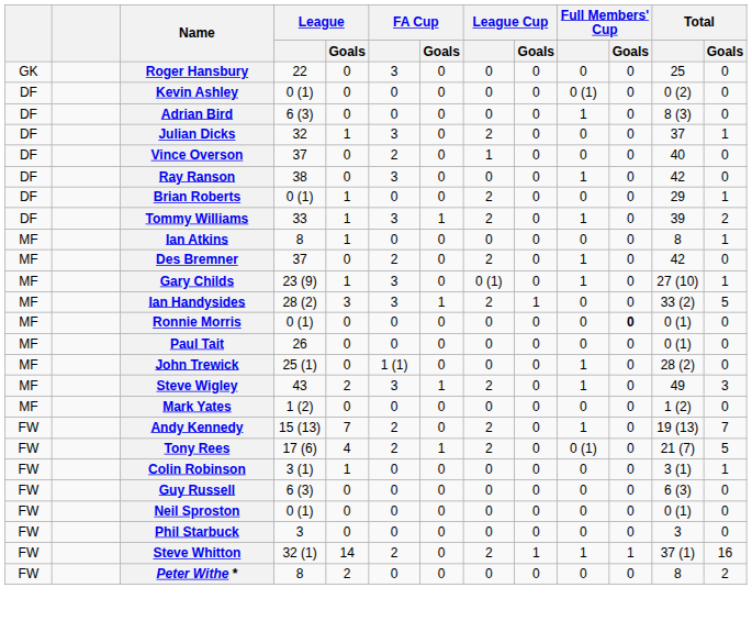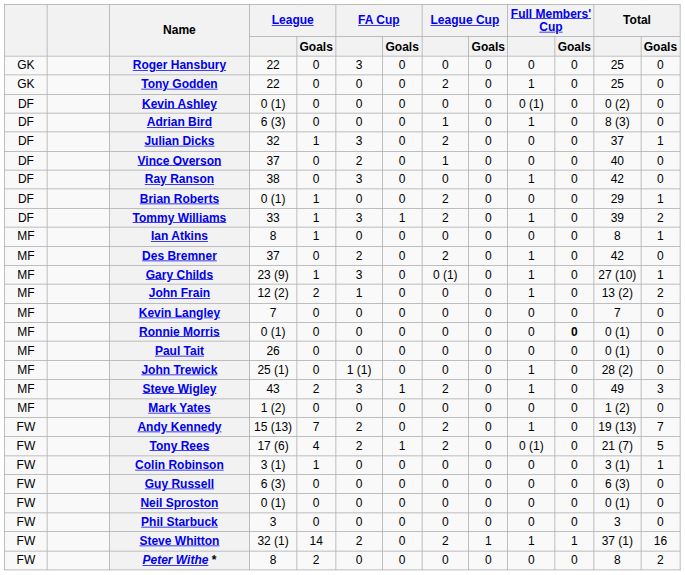 <table class="wikitable plainrowheaders" style="text-align:center;">
 <tr>
 <th rowspan="2" scope="col" width="50"></th>
 <th rowspan="2" scope="col" width="75"></th>
 <th rowspan="2" scope="col" width="180" scope=col>Name</th>
 <th colspan="2"><a href='#'>League</a></th>
 <th colspan="2"><a href='#'>FA Cup</a></th>
 <th colspan="2"><a href='#'>League Cup</a></th>
 <th colspan="2"><a href='#'>Full Members' Cup</a></th>
 <th colspan="2">Total</th>
 </tr>
 <tr>
 <th scope="col" width="55"></th>
 <th scope="col" width="45">Goals</th>
 <th scope="col" width="55"></th>
 <th scope="col" width="45">Goals</th>
 <th scope="col" width="55"></th>
 <th scope="col" width="45">Goals</th>
 <th scope="col" width="55"></th>
 <th scope="col" width="45">Goals</th>
 <th scope="col" width="55"></th>
 <th scope="col" width="45">Goals</th>
 </tr>
 <tr>
 <td>GK</td>
 <td></td>
 <th scope="row"><a href='#'>Roger Hansbury</a></th>
 <td>22</td>
 <td>0</td>
 <td>3</td>
 <td>0</td>
 <td>0</td>
 <td>0</td>
 <td>0</td>
 <td>0</td>
 <td>25</td>
 <td>0</td>
 </tr>
 <tr>
+<td>GK</td>
+<td></td>
+<th scope="row"><a href='#'>Tony Godden</a></th>
+<td>22</td>
+<td>0</td>
+<td>0</td>
+<td>0</td>
+<td>2</td>
+<td>0</td>
+<td>1</td>
+<td>0</td>
+<td>25</td>
+<td>0</td>
+</tr>
+<tr>
 <td>DF</td>
 <td></td>
 <th scope="row"><a href='#'>Kevin Ashley</a></th>
 <td>0 (1)</td>
 <td>0</td>
 <td>0</td>
 <td>0</td>
 <td>0</td>
 <td>0</td>
 <td>0 (1)</td>
 <td>0</td>
 <td>0 (2)</td>
 <td>0</td>
 </tr>
 <tr>
 <td>DF</td>
 <td></td>
 <th scope="row"><a href='#'>Adrian Bird</a></th>
 <td>6 (3)</td>
 <td>0</td>
 <td>0</td>
 <td>0</td>
-<td>0</td>
+<td>1</td>
 <td>0</td>
 <td>1</td>
 <td>0</td>
 <td>8 (3)</td>
 <td>0</td>
 </tr>
 <tr>
 <td>DF</td>
 <td></td>
 <th scope="row"><a href='#'>Julian Dicks</a> </th>
 <td>32</td>
 <td>1</td>
 <td>3</td>
 <td>0</td>
 <td>2</td>
 <td>0</td>
 <td>0</td>
 <td>0</td>
 <td>37</td>
 <td>1</td>
 </tr>
 <tr>
 <td>DF</td>
 <td></td>
 <th scope="row"><a href='#'>Vince Overson</a></th>
 <td>37</td>
 <td>0</td>
 <td>2</td>
 <td>0</td>
 <td>1</td>
 <td>0</td>
 <td>0</td>
 <td>0</td>
 <td>40</td>
 <td>0</td>
 </tr>
 <tr>
 <td>DF</td>
 <td></td>
 <th scope="row"><a href='#'>Ray Ranson</a></th>
 <td>38</td>
 <td>0</td>
 <td>3</td>
 <td>0</td>
 <td>0</td>
 <td>0</td>
 <td>1</td>
 <td>0</td>
 <td>42</td>
 <td>0</td>
 </tr>
 <tr>
 <td>DF</td>
 <td></td>
 <th scope="row"><a href='#'>Brian Roberts</a></th>
 <td>0 (1)</td>
 <td>1</td>
 <td>0</td>
 <td>0</td>
 <td>2</td>
 <td>0</td>
 <td>0</td>
 <td>0</td>
 <td>29</td>
 <td>1</td>
 </tr>
 <tr>
 <td>DF</td>
 <td></td>
 <th scope="row"><a href='#'>Tommy Williams</a></th>
 <td>33</td>
 <td>1</td>
 <td>3</td>
 <td>1</td>
 <td>2</td>
 <td>0</td>
 <td>1</td>
 <td>0</td>
 <td>39</td>
 <td>2</td>
 </tr>
 <tr>
 <td>MF</td>
 <td></td>
 <th scope="row"><a href='#'>Ian Atkins</a></th>
 <td>8</td>
 <td>1</td>
 <td>0</td>
 <td>0</td>
 <td>0</td>
 <td>0</td>
 <td>0</td>
 <td>0</td>
 <td>8</td>
 <td>1</td>
 </tr>
 <tr>
 <td>MF</td>
 <td></td>
 <th scope="row"><a href='#'>Des Bremner</a></th>
 <td>37</td>
 <td>0</td>
 <td>2</td>
 <td>0</td>
 <td>2</td>
 <td>0</td>
 <td>1</td>
 <td>0</td>
 <td>42</td>
 <td>0</td>
 </tr>
 <tr>
 <td>MF</td>
 <td></td>
 <th scope="row"><a href='#'>Gary Childs</a></th>
 <td>23 (9)</td>
 <td>1</td>
 <td>3</td>
 <td>0</td>
 <td>0 (1)</td>
 <td>0</td>
 <td>1</td>
 <td>0</td>
 <td>27 (10)</td>
 <td>1</td>
 </tr>
 <tr>
 <td>MF</td>
 <td></td>
-<th scope="row"><a href='#'>Ian Handysides</a></th>
-<td>28 (2)</td>
-<td>3</td>
-<td>3</td>
-<td>1</td>
+<th scope="row"><a href='#'>John Frain</a></th>
+<td>12 (2)</td>
 <td>2</td>
 <td>1</td>
 <td>0</td>
 <td>0</td>
-<td>33 (2)</td>
-<td>5</td>
+<td>0</td>
+<td>1</td>
+<td>0</td>
+<td>13 (2)</td>
+<td>2</td>
+</tr>
+<tr>
+<td>MF</td>
+<td></td>
+<th scope="row"><a href='#'>Kevin Langley</a></th>
+<td>7</td>
+<td>0</td>
+<td>0</td>
+<td>0</td>
+<td>0</td>
+<td>0</td>
+<td>0</td>
+<td>0</td>
+<td>7</td>
+<td>0</td>
 </tr>
 <tr>
 <td>MF</td>
 <td></td>
 <th scope="row"><a href='#'>Ronnie Morris</a></th>
 <td>0 (1)</td>
 <td>0</td>
 <td>0</td>
 <td>0</td>
 <td>0</td>
 <td>0</td>
 <td>0</td>
 <td><strong>0</strong></td>
 <td>0 (1)</td>
 <td>0</td>
 </tr>
 <tr>
 <td>MF</td>
 <td></td>
 <th scope="row"><a href='#'>Paul Tait</a></th>
 <td>26</td>
 <td>0</td>
 <td>0</td>
 <td>0</td>
 <td>0</td>
 <td>0</td>
 <td>0</td>
 <td>0</td>
 <td>0 (1)</td>
 <td>0</td>
 </tr>
 <tr>
 <td>MF</td>
 <td></td>
 <th scope="row"><a href='#'>John Trewick</a></th>
 <td>25 (1)</td>
 <td>0</td>
 <td>1 (1)</td>
 <td>0</td>
 <td>0</td>
 <td>0</td>
 <td>1</td>
 <td>0</td>
 <td>28 (2)</td>
 <td>0</td>
 </tr>
 <tr>
 <td>MF</td>
 <td></td>
 <th scope="row"><a href='#'>Steve Wigley</a></th>
 <td>43</td>
 <td>2</td>
 <td>3</td>
 <td>1</td>
 <td>2</td>
 <td>0</td>
 <td>1</td>
 <td>0</td>
 <td>49</td>
 <td>3</td>
 </tr>
 <tr>
 <td>MF</td>
 <td></td>
 <th scope="row"><a href='#'>Mark Yates</a></th>
 <td>1 (2)</td>
 <td>0</td>
 <td>0</td>
 <td>0</td>
 <td>0</td>
 <td>0</td>
 <td>0</td>
 <td>0</td>
 <td>1 (2)</td>
 <td>0</td>
 </tr>
 <tr>
 <td>FW</td>
 <td></td>
 <th scope="row"><a href='#'>Andy Kennedy</a></th>
 <td>15 (13)</td>
 <td>7</td>
 <td>2</td>
 <td>0</td>
 <td>2</td>
 <td>0</td>
 <td>1</td>
 <td>0</td>
 <td>19 (13)</td>
 <td>7</td>
 </tr>
 <tr>
 <td>FW</td>
 <td></td>
 <th scope="row"><a href='#'>Tony Rees</a> </th>
 <td>17 (6)</td>
 <td>4</td>
 <td>2</td>
 <td>1</td>
 <td>2</td>
 <td>0</td>
 <td>0 (1)</td>
 <td>0</td>
 <td>21 (7)</td>
 <td>5</td>
 </tr>
 <tr>
 <td>FW</td>
 <td></td>
 <th scope="row"><a href='#'>Colin Robinson</a></th>
 <td>3 (1)</td>
 <td>1</td>
 <td>0</td>
 <td>0</td>
 <td>0</td>
 <td>0</td>
 <td>0</td>
 <td>0</td>
 <td>3 (1)</td>
 <td>1</td>
 </tr>
 <tr>
 <td>FW</td>
 <td></td>
 <th scope="row"><a href='#'>Guy Russell</a></th>
 <td>6 (3)</td>
 <td>0</td>
 <td>0</td>
 <td>0</td>
 <td>0</td>
 <td>0</td>
 <td>0</td>
 <td>0</td>
 <td>6 (3)</td>
 <td>0</td>
 </tr>
 <tr>
 <td>FW</td>
 <td></td>
 <th scope="row"><a href='#'>Neil Sproston</a></th>
 <td>0 (1)</td>
 <td>0</td>
 <td>0</td>
 <td>0</td>
 <td>0</td>
 <td>0</td>
 <td>0</td>
 <td>0</td>
 <td>0 (1)</td>
 <td>0</td>
 </tr>
 <tr>
 <td>FW</td>
 <td></td>
 <th scope="row"><a href='#'>Phil Starbuck</a></th>
 <td>3</td>
 <td>0</td>
 <td>0</td>
 <td>0</td>
 <td>0</td>
 <td>0</td>
 <td>0</td>
 <td>0</td>
 <td>3</td>
 <td>0</td>
 </tr>
 <tr>
 <td>FW</td>
 <td></td>
 <th scope="row"><a href='#'>Steve Whitton</a></th>
 <td>32 (1)</td>
 <td>14</td>
 <td>2</td>
 <td>0</td>
 <td>2</td>
 <td>1</td>
 <td>1</td>
 <td>1</td>
 <td>37 (1)</td>
 <td>16</td>
 </tr>
 <tr>
 <td>FW</td>
 <td></td>
 <th scope="row"><em><a href='#'>Peter Withe</a></em> *</th>
 <td>8</td>
 <td>2</td>
 <td>0</td>
 <td>0</td>
 <td>0</td>
 <td>0</td>
 <td>0</td>
 <td>0</td>
 <td>8</td>
 <td>2</td>
 </tr>
 </table>
